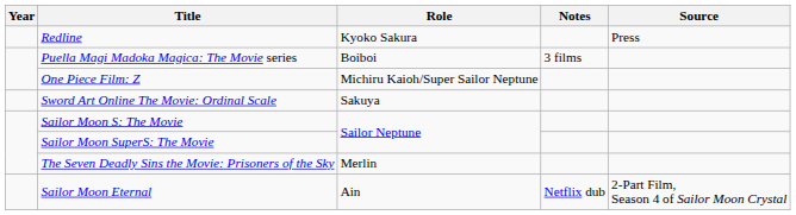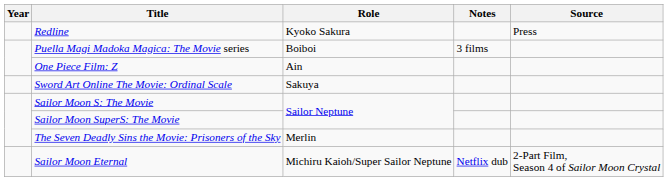 <table class="wikitable sortable plainrowheaders">
 <tr>
 <th>Year</th>
 <th>Title</th>
 <th>Role</th>
 <th class="unsortable">Notes</th>
 <th class="unsortable">Source</th>
 </tr>
 <tr>
 <td></td>
 <td><em><a href='#'>Redline</a></em></td>
 <td>Kyoko Sakura</td>
 <td></td>
 <td>Press</td>
 </tr>
 <tr>
 <td rowspan="2"></td>
 <td><em><a href='#'>Puella Magi Madoka Magica: The Movie</a></em> series</td>
 <td>Boiboi</td>
 <td>3 films</td>
 <td></td>
 </tr>
 <tr>
 <td><em><a href='#'>One Piece Film: Z</a></em></td>
-<td>Michiru Kaioh/Super Sailor Neptune</td>
+<td>Ain</td>
 <td></td>
 <td></td>
 </tr>
 <tr>
 <td></td>
 <td><em><a href='#'>Sword Art Online The Movie: Ordinal Scale</a></em></td>
 <td>Sakuya</td>
 <td></td>
 <td></td>
 </tr>
 <tr>
 <td rowspan="3"></td>
 <td><em><a href='#'>Sailor Moon S: The Movie</a></em></td>
 <td rowspan= "2"><a href='#'>Sailor Neptune</a></td>
 <td></td>
 <td></td>
 </tr>
 <tr>
 <td><em><a href='#'>Sailor Moon SuperS: The Movie</a></em></td>
 <td></td>
 </tr>
 <tr>
 <td><em><a href='#'>The Seven Deadly Sins the Movie: Prisoners of the Sky</a></em></td>
 <td>Merlin</td>
 <td></td>
 <td></td>
 </tr>
 <tr>
 <td></td>
 <td><em><a href='#'>Sailor Moon Eternal</a></em></td>
-<td>Ain</td>
+<td>Michiru Kaioh/Super Sailor Neptune</td>
 <td><a href='#'>Netflix</a> dub</td>
 <td>2-Part Film,<br>Season 4 of <em>Sailor Moon Crystal</em> </td>
 </tr>
 </table>
